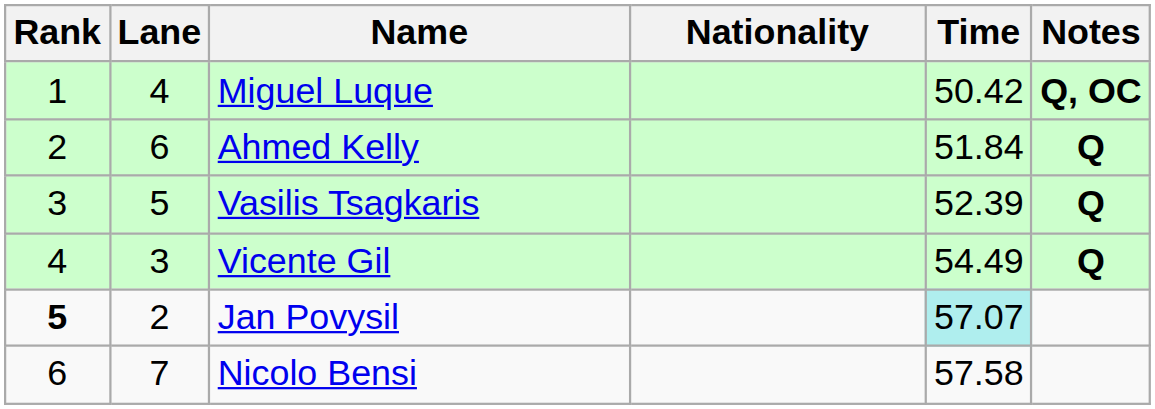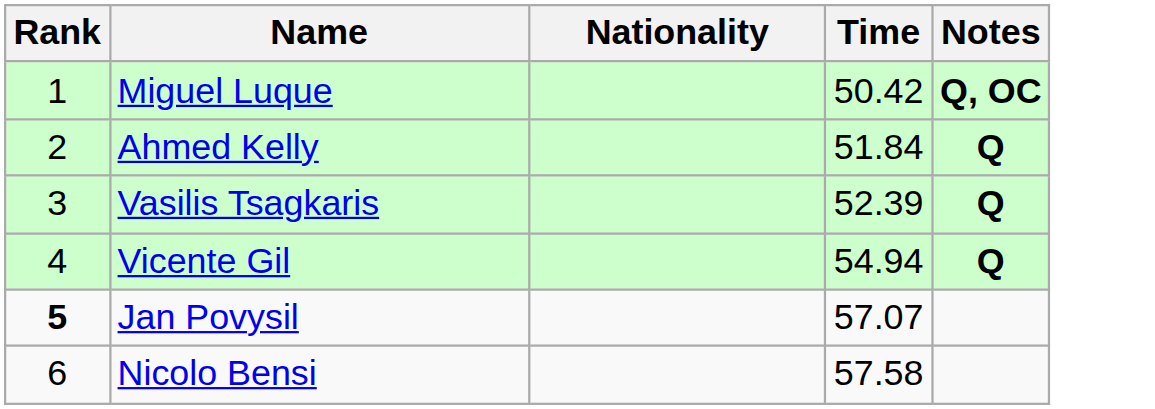 <table class="wikitable sortable" style="text-align:center">
 <tr>
 <th>Rank</th>
-<th>Lane</th>
 <th style="width:180px">Name</th>
 <th style="width:125px">Nationality</th>
 <th>Time</th>
 <th>Notes</th>
 </tr>
 <tr style="background:#cfc;">
 <td>1</td>
-<td>4</td>
 <td style="text-align:left;"><a href='#'>Miguel Luque</a></td>
 <td style="text-align:left;"></td>
 <td>50.42</td>
 <td><strong>Q, OC</strong></td>
 </tr>
 <tr style="background:#cfc;">
 <td>2</td>
-<td>6</td>
 <td style="text-align:left;"><a href='#'>Ahmed Kelly</a></td>
 <td style="text-align:left;"></td>
 <td>51.84</td>
 <td><strong>Q</strong></td>
 </tr>
 <tr style="background:#cfc;">
 <td>3</td>
-<td>5</td>
 <td style="text-align:left;"><a href='#'>Vasilis Tsagkaris</a></td>
 <td style="text-align:left;"></td>
 <td>52.39</td>
 <td><strong>Q</strong></td>
 </tr>
 <tr style="background:#cfc;">
 <td>4</td>
-<td>3</td>
 <td style="text-align:left;"><a href='#'>Vicente Gil</a></td>
 <td style="text-align:left;"></td>
-<td>54.49</td>
+<td>54.94</td>
 <td><strong>Q</strong></td>
 </tr>
 <tr>
 <td><strong>5</strong></td>
-<td>2</td>
 <td style="text-align:left;"><a href='#'>Jan Povysil</a></td>
 <td style="text-align:left;"></td>
-<td style="background: paleturquoise;">57.07</td>
+<td>57.07</td>
 <td></td>
 </tr>
 <tr>
 <td>6</td>
-<td>7</td>
 <td style="text-align:left;"><a href='#'>Nicolo Bensi</a></td>
 <td style="text-align:left;"></td>
 <td>57.58</td>
 <td></td>
 </tr>
 </table>
